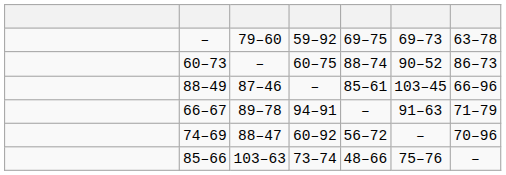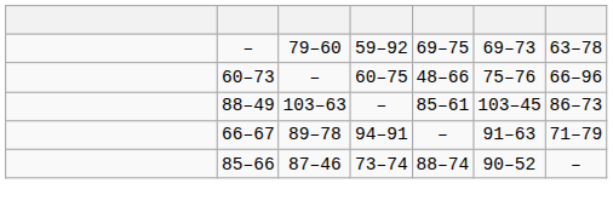 <table class="wikitable" style="text-align:center;">
 <tr>
 <th width=150> </th>
 <th></th>
 <th></th>
 <th></th>
 <th></th>
 <th></th>
 <th></th>
 </tr>
 <tr>
 <td style="text-align:left;"></td>
 <td>–</td>
 <td>79–60</td>
 <td>59–92</td>
 <td>69–75</td>
 <td>69–73</td>
 <td>63–78</td>
 </tr>
 <tr>
 <td style="text-align:left;"></td>
 <td>60–73</td>
 <td>–</td>
 <td>60–75</td>
-<td>88–74</td>
-<td>90–52</td>
-<td>86–73</td>
+<td>48–66</td>
+<td>75–76</td>
+<td>66–96</td>
 </tr>
 <tr>
 <td style="text-align:left;"></td>
 <td>88–49</td>
-<td>87–46</td>
+<td>103–63</td>
 <td>–</td>
 <td>85–61</td>
 <td>103–45</td>
-<td>66–96</td>
+<td>86–73</td>
 </tr>
 <tr>
 <td style="text-align:left;"></td>
 <td>66–67</td>
 <td>89–78</td>
 <td>94–91</td>
 <td>–</td>
 <td>91–63</td>
 <td>71–79</td>
 </tr>
 <tr>
 <td style="text-align:left;"></td>
-<td>74–69</td>
-<td>88–47</td>
-<td>60–92</td>
-<td>56–72</td>
-<td>–</td>
-<td>70–96</td>
-</tr>
-<tr>
-<td style="text-align:left;"></td>
 <td>85–66</td>
-<td>103–63</td>
+<td>87–46</td>
 <td>73–74</td>
-<td>48–66</td>
-<td>75–76</td>
+<td>88–74</td>
+<td>90–52</td>
 <td>–</td>
 </tr>
 </table>
